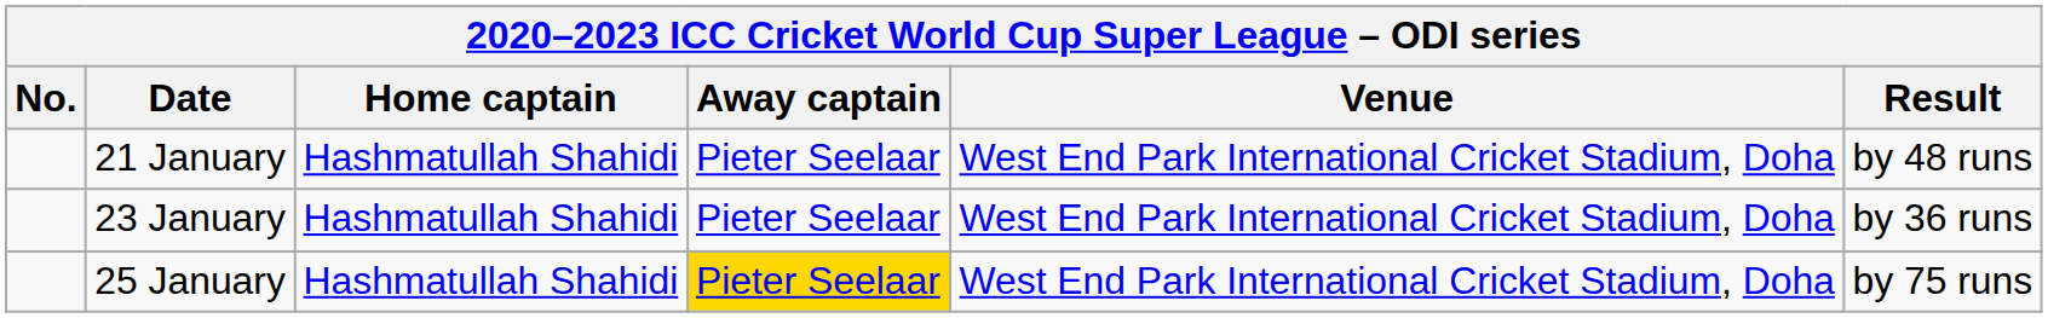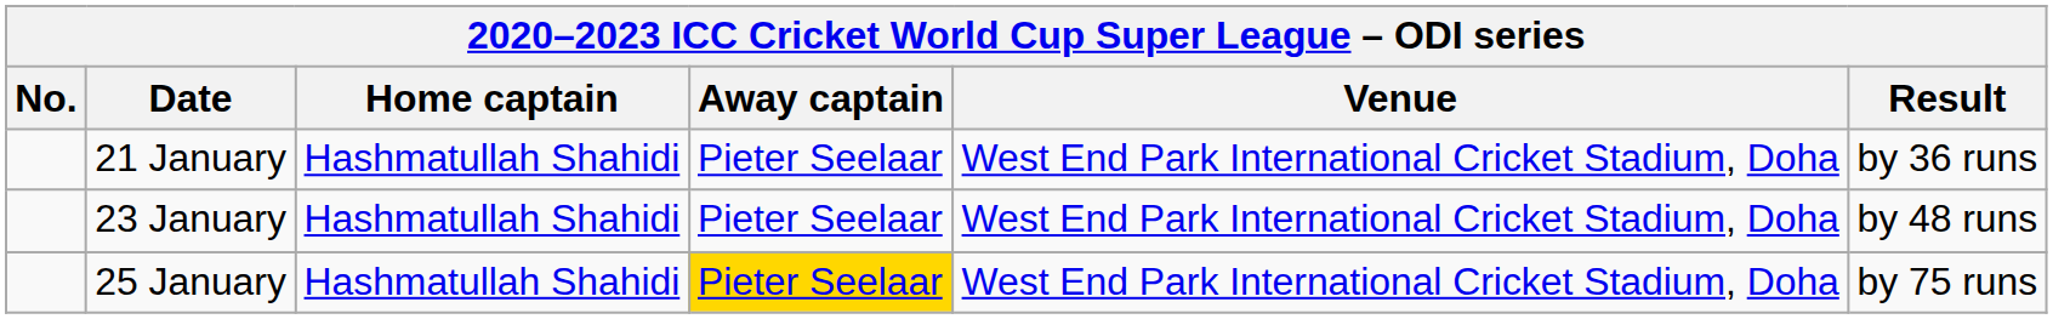 <table class="wikitable">
 <tr>
 <th colspan="9"><a href='#'>2020–2023 ICC Cricket World Cup Super League</a> – ODI series</th>
 </tr>
 <tr>
 <th>No.</th>
 <th>Date</th>
 <th>Home captain</th>
 <th>Away captain</th>
 <th>Venue</th>
 <th>Result</th>
 </tr>
 <tr>
 <td></td>
 <td>21 January</td>
 <td><a href='#'>Hashmatullah Shahidi</a></td>
 <td><a href='#'>Pieter Seelaar</a></td>
 <td><a href='#'>West End Park International Cricket Stadium</a>, <a href='#'>Doha</a></td>
-<td> by 48 runs</td>
+<td> by 36 runs</td>
 </tr>
 <tr>
 <td></td>
 <td>23 January</td>
 <td><a href='#'>Hashmatullah Shahidi</a></td>
 <td><a href='#'>Pieter Seelaar</a></td>
 <td><a href='#'>West End Park International Cricket Stadium</a>, <a href='#'>Doha</a></td>
-<td> by 36 runs</td>
+<td> by 48 runs</td>
 </tr>
 <tr>
 <td></td>
 <td>25 January</td>
 <td><a href='#'>Hashmatullah Shahidi</a></td>
 <td style="background: gold;"><a href='#'>Pieter Seelaar</a></td>
 <td><a href='#'>West End Park International Cricket Stadium</a>, <a href='#'>Doha</a></td>
 <td> by 75 runs</td>
 </tr>
 </table>
